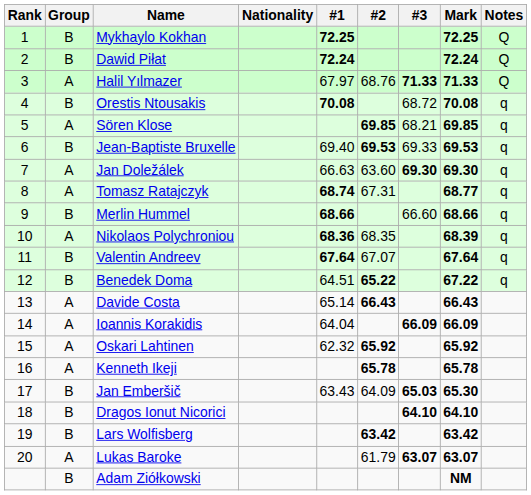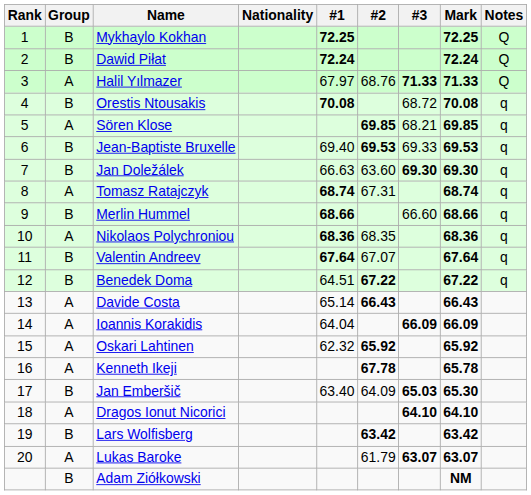 <table class="wikitable sortable" style="text-align:center">
 <tr>
 <th>Rank</th>
 <th>Group</th>
 <th>Name</th>
 <th>Nationality</th>
 <th>#1</th>
 <th>#2</th>
 <th>#3</th>
 <th>Mark</th>
 <th>Notes</th>
 </tr>
 <tr bgcolor=ccffcc>
 <td>1</td>
 <td>B</td>
 <td align=left><a href='#'>Mykhaylo Kokhan</a></td>
 <td align=left></td>
 <td><strong>72.25</strong></td>
 <td></td>
 <td></td>
 <td><strong>72.25</strong></td>
 <td>Q</td>
 </tr>
 <tr bgcolor=ccffcc>
 <td>2</td>
 <td>B</td>
 <td align=left><a href='#'>Dawid Piłat</a></td>
 <td align=left></td>
 <td><strong>72.24</strong></td>
 <td></td>
 <td></td>
 <td><strong>72.24</strong></td>
 <td>Q</td>
 </tr>
 <tr bgcolor=ccffcc>
 <td>3</td>
 <td>A</td>
 <td align=left><a href='#'>Halil Yılmazer</a></td>
 <td align=left></td>
 <td>67.97</td>
 <td>68.76</td>
 <td><strong>71.33</strong></td>
 <td><strong>71.33</strong></td>
 <td>Q</td>
 </tr>
 <tr bgcolor=ddffdd>
 <td>4</td>
 <td>B</td>
 <td align=left><a href='#'>Orestis Ntousakis</a></td>
 <td align=left></td>
 <td><strong>70.08</strong></td>
 <td></td>
 <td>68.72</td>
 <td><strong>70.08</strong></td>
 <td>q</td>
 </tr>
 <tr bgcolor=ddffdd>
 <td>5</td>
 <td>A</td>
 <td align=left><a href='#'>Sören Klose</a></td>
 <td align=left></td>
 <td></td>
 <td><strong>69.85</strong></td>
 <td>68.21</td>
 <td><strong>69.85</strong></td>
 <td>q</td>
 </tr>
 <tr bgcolor=ddffdd>
 <td>6</td>
 <td>B</td>
 <td align=left><a href='#'>Jean-Baptiste Bruxelle</a></td>
 <td align=left></td>
 <td>69.40</td>
 <td><strong>69.53</strong></td>
 <td>69.33</td>
 <td><strong>69.53</strong></td>
 <td>q</td>
 </tr>
 <tr bgcolor=ddffdd>
 <td>7</td>
-<td>A</td>
+<td>B</td>
 <td align=left><a href='#'>Jan Doležálek</a></td>
 <td align=left></td>
 <td>66.63</td>
 <td>63.60</td>
 <td><strong>69.30</strong></td>
 <td><strong>69.30</strong></td>
 <td>q</td>
 </tr>
 <tr bgcolor=ddffdd>
 <td>8</td>
 <td>A</td>
 <td align=left><a href='#'>Tomasz Ratajczyk</a></td>
 <td align=left></td>
 <td><strong>68.74</strong></td>
 <td>67.31</td>
 <td></td>
-<td><strong>68.77</strong></td>
+<td><strong>68.74</strong></td>
 <td>q</td>
 </tr>
 <tr bgcolor=ddffdd>
 <td>9</td>
 <td>B</td>
 <td align=left><a href='#'>Merlin Hummel</a></td>
 <td align=left></td>
 <td><strong>68.66</strong></td>
 <td></td>
 <td>66.60</td>
 <td><strong>68.66</strong></td>
 <td>q</td>
 </tr>
 <tr bgcolor=ddffdd>
 <td>10</td>
 <td>A</td>
 <td align=left><a href='#'>Nikolaos Polychroniou</a></td>
 <td align=left></td>
 <td><strong>68.36</strong></td>
 <td>68.35</td>
 <td></td>
-<td><strong>68.39</strong></td>
+<td><strong>68.36</strong></td>
 <td>q</td>
 </tr>
 <tr bgcolor=ddffdd>
 <td>11</td>
 <td>B</td>
 <td align=left><a href='#'>Valentin Andreev</a></td>
 <td align=left></td>
 <td><strong>67.64</strong></td>
 <td>67.07</td>
 <td></td>
 <td><strong>67.64</strong></td>
 <td>q</td>
 </tr>
 <tr bgcolor=ddffdd>
 <td>12</td>
 <td>B</td>
 <td align=left><a href='#'>Benedek Doma</a></td>
 <td align=left></td>
 <td>64.51</td>
-<td><strong>65.22</strong></td>
+<td><strong>67.22</strong></td>
 <td></td>
 <td><strong>67.22</strong></td>
 <td>q</td>
 </tr>
 <tr>
 <td>13</td>
 <td>A</td>
 <td align=left><a href='#'>Davide Costa</a></td>
 <td align=left></td>
 <td>65.14</td>
 <td><strong>66.43</strong></td>
 <td></td>
 <td><strong>66.43</strong></td>
 <td></td>
 </tr>
 <tr>
 <td>14</td>
 <td>A</td>
 <td align=left><a href='#'>Ioannis Korakidis</a></td>
 <td align=left></td>
 <td>64.04</td>
 <td></td>
 <td><strong>66.09</strong></td>
 <td><strong>66.09</strong></td>
 <td></td>
 </tr>
 <tr>
 <td>15</td>
 <td>A</td>
 <td align=left><a href='#'>Oskari Lahtinen</a></td>
 <td align=left></td>
 <td>62.32</td>
 <td><strong>65.92</strong></td>
 <td></td>
 <td><strong>65.92</strong></td>
 <td></td>
 </tr>
 <tr>
 <td>16</td>
 <td>A</td>
 <td align=left><a href='#'>Kenneth Ikeji</a></td>
 <td align=left></td>
 <td></td>
-<td><strong>65.78</strong></td>
+<td><strong>67.78</strong></td>
 <td></td>
 <td><strong>65.78</strong></td>
 <td></td>
 </tr>
 <tr>
 <td>17</td>
 <td>B</td>
 <td align=left><a href='#'>Jan Emberšič</a></td>
 <td align=left></td>
-<td>63.43</td>
+<td>63.40</td>
 <td>64.09</td>
 <td><strong>65.03</strong></td>
 <td><strong>65.30</strong></td>
 <td></td>
 </tr>
 <tr>
 <td>18</td>
-<td>B</td>
+<td>A</td>
 <td align=left><a href='#'>Dragos Ionut Nicorici</a></td>
 <td align=left></td>
 <td></td>
 <td></td>
 <td><strong>64.10</strong></td>
 <td><strong>64.10</strong></td>
 <td></td>
 </tr>
 <tr>
 <td>19</td>
 <td>B</td>
 <td align=left><a href='#'>Lars Wolfisberg</a></td>
 <td align=left></td>
 <td></td>
 <td><strong>63.42</strong></td>
 <td></td>
 <td><strong>63.42</strong></td>
 <td></td>
 </tr>
 <tr>
 <td>20</td>
 <td>A</td>
 <td align=left><a href='#'>Lukas Baroke</a></td>
 <td align=left></td>
 <td></td>
 <td>61.79</td>
 <td><strong>63.07</strong></td>
 <td><strong>63.07</strong></td>
 <td></td>
 </tr>
 <tr>
 <td></td>
 <td>B</td>
 <td align=left><a href='#'>Adam Ziółkowski</a></td>
 <td align=left></td>
 <td></td>
 <td></td>
 <td></td>
 <td><strong>NM</strong></td>
 <td></td>
 </tr>
 </table>
